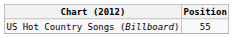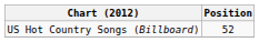 <table class="wikitable sortable">
 <tr>
 <th scope="col">Chart (2012)</th>
 <th scope="col">Position</th>
 </tr>
 <tr>
 <td>US Hot Country Songs (<em>Billboard</em>)</td>
-<td align="center">55</td>
+<td align="center">52</td>
 </tr>
 <tr>
 </tr>
 </table>
